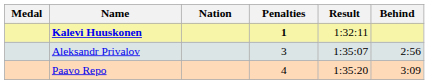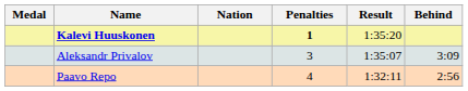 <table class=wikitable style="border:1px solid #AAAAAA;font-size:90%">
 <tr bgcolor="#E4E4E4">
 <th style="border-bottom:1px solid #AAAAAA" width=50>Medal</th>
 <th style="border-bottom:1px solid #AAAAAA" width=160>Name</th>
 <th style="border-bottom:1px solid #AAAAAA" width=80>Nation</th>
 <th style="border-bottom:1px solid #AAAAAA" width=80>Penalties</th>
 <th style="border-bottom:1px solid #AAAAAA" width=60>Result</th>
 <th style="border-bottom:1px solid #AAAAAA" width=60>Behind</th>
 </tr>
 <tr bgcolor="#F7F6A8">
 <td align="center"></td>
 <td><strong><a href='#'>Kalevi Huuskonen</a></strong></td>
 <td align="center"></td>
 <td align="center"><strong>1</strong></td>
-<td align="right">1:32:11</td>
+<td align="right">1:35:20</td>
 <td align="right"></td>
 </tr>
 <tr bgcolor="#DCE5E5">
 <td align="center"></td>
 <td><a href='#'>Aleksandr Privalov</a></td>
 <td align="center"></td>
 <td align="center">3</td>
 <td align="right">1:35:07</td>
-<td align="right">2:56</td>
+<td align="right">3:09</td>
 </tr>
 <tr bgcolor="#FFDAB9">
 <td align="center"></td>
 <td><a href='#'>Paavo Repo</a></td>
 <td align="center"></td>
 <td align="center">4</td>
-<td align="right">1:35:20</td>
-<td align="right">3:09</td>
+<td align="right">1:32:11</td>
+<td align="right">2:56</td>
 </tr>
 </table>
